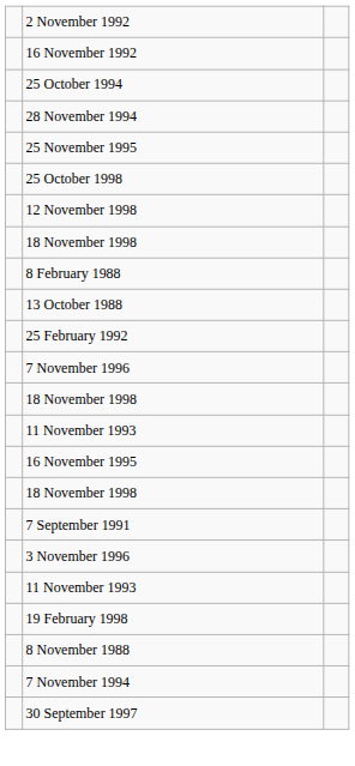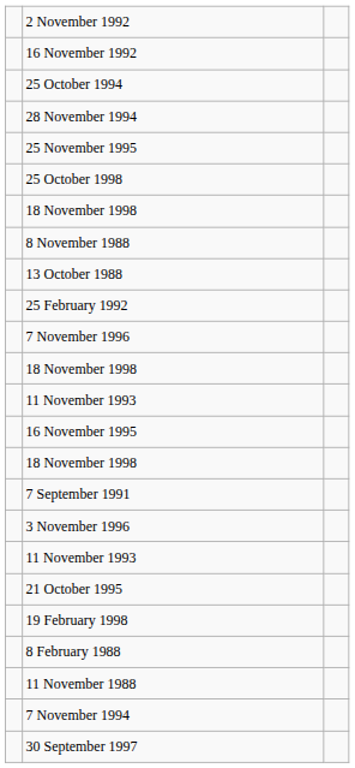 <table class="wikitable" style="font-size: 89%; float: left; width: 24em; margin-right: 1em; line-height: 1.65em">
 <tr>
 <td></td>
 <td>2 November 1992</td>
 <td><small></small> </td>
 </tr>
 <tr>
 <td></td>
 <td>16 November 1992</td>
 <td><small></small> </td>
 </tr>
 <tr>
 <td></td>
 <td>25 October 1994</td>
 <td><small></small> </td>
 </tr>
 <tr>
 <td></td>
 <td>28 November 1994</td>
 <td><small></small> </td>
 </tr>
 <tr>
 <td></td>
 <td>25 November 1995</td>
 <td><small></small> </td>
 </tr>
 <tr>
 <td></td>
 <td>25 October 1998</td>
 <td><small></small> </td>
 </tr>
 <tr>
 <td></td>
-<td>12 November 1998</td>
-<td><small></small> </td>
-</tr>
-<tr>
-<td></td>
 <td>18 November 1998</td>
 <td><small></small> </td>
 </tr>
 <tr>
 <td></td>
-<td>8 February 1988</td>
+<td>8 November 1988</td>
 <td><small></small> </td>
 </tr>
 <tr>
 <td></td>
 <td>13 October 1988</td>
 <td><small></small> </td>
 </tr>
 <tr>
 <td></td>
 <td>25 February 1992</td>
 <td><small></small> </td>
 </tr>
 <tr>
 <td></td>
 <td>7 November 1996</td>
 <td><small></small> </td>
 </tr>
 <tr>
 <td></td>
 <td>18 November 1998</td>
 <td><small></small> </td>
 </tr>
 <tr>
 <td></td>
 <td>11 November 1993</td>
 <td><small></small> </td>
 </tr>
 <tr>
 <td></td>
 <td>16 November 1995</td>
 <td><small></small> </td>
 </tr>
 <tr>
 <td></td>
 <td>18 November 1998</td>
 <td><small></small> </td>
 </tr>
 <tr>
 <td></td>
 <td>7 September 1991</td>
 <td><small></small> </td>
 </tr>
 <tr>
 <td></td>
 <td>3 November 1996</td>
 <td><small></small> </td>
 </tr>
 <tr>
 <td></td>
 <td>11 November 1993</td>
 <td><small></small> </td>
 </tr>
 <tr>
 <td></td>
+<td>21 October 1995</td>
+<td><small></small> </td>
+</tr>
+<tr>
+<td></td>
 <td>19 February 1998</td>
 <td><small></small> </td>
 </tr>
 <tr>
 <td></td>
-<td>8 November 1988</td>
+<td>8 February 1988</td>
+<td><small></small> </td>
+</tr>
+<tr>
+<td></td>
+<td>11 November 1988</td>
 <td><small></small> </td>
 </tr>
 <tr>
 <td></td>
 <td>7 November 1994</td>
 <td><small></small> </td>
 </tr>
 <tr>
 <td></td>
 <td>30 September 1997</td>
 <td><small></small> </td>
 </tr>
 </table>
